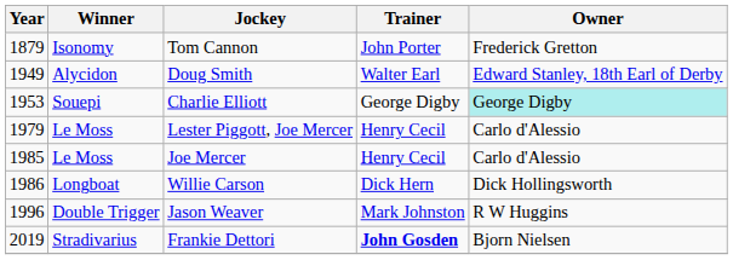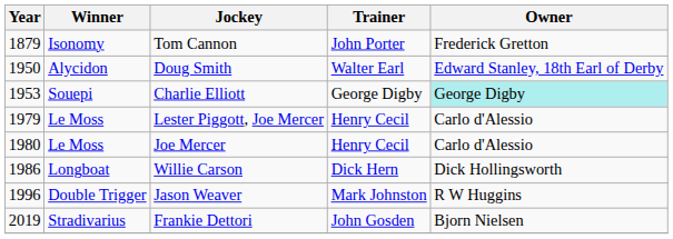 <table class="wikitable">
 <tr>
 <th>Year</th>
 <th>Winner</th>
 <th>Jockey</th>
 <th>Trainer</th>
 <th>Owner</th>
 </tr>
 <tr>
 <td>1879</td>
 <td><a href='#'>Isonomy</a></td>
 <td>Tom Cannon</td>
 <td><a href='#'>John Porter</a></td>
 <td>Frederick Gretton</td>
 </tr>
 <tr>
-<td>1949</td>
+<td>1950</td>
 <td><a href='#'>Alycidon</a></td>
 <td><a href='#'>Doug Smith</a></td>
 <td><a href='#'>Walter Earl</a></td>
 <td><a href='#'>Edward Stanley, 18th Earl of Derby</a></td>
 </tr>
 <tr>
 <td>1953</td>
 <td><a href='#'>Souepi</a></td>
 <td><a href='#'>Charlie Elliott</a></td>
 <td>George Digby</td>
 <td style="background: paleturquoise;">George Digby</td>
 </tr>
 <tr>
 <td>1979</td>
 <td><a href='#'>Le Moss</a></td>
 <td><a href='#'>Lester Piggott</a>, <a href='#'>Joe Mercer</a></td>
 <td><a href='#'>Henry Cecil</a></td>
 <td>Carlo d'Alessio</td>
 </tr>
 <tr>
-<td>1985</td>
+<td>1980</td>
 <td><a href='#'>Le Moss</a></td>
 <td><a href='#'>Joe Mercer</a></td>
 <td><a href='#'>Henry Cecil</a></td>
 <td>Carlo d'Alessio</td>
 </tr>
 <tr>
 <td>1986</td>
 <td><a href='#'>Longboat</a></td>
 <td><a href='#'>Willie Carson</a></td>
 <td><a href='#'>Dick Hern</a></td>
 <td>Dick Hollingsworth</td>
 </tr>
 <tr>
 <td>1996</td>
 <td><a href='#'>Double Trigger</a></td>
 <td><a href='#'>Jason Weaver</a></td>
 <td><a href='#'>Mark Johnston</a></td>
 <td>R W Huggins</td>
 </tr>
 <tr>
 <td>2019</td>
 <td><a href='#'>Stradivarius</a></td>
 <td><a href='#'>Frankie Dettori</a></td>
-<td><strong><a href='#'>John Gosden</a></strong></td>
+<td><a href='#'>John Gosden</a></td>
 <td>Bjorn Nielsen</td>
 </tr>
 <tr>
 </tr>
 </table>
